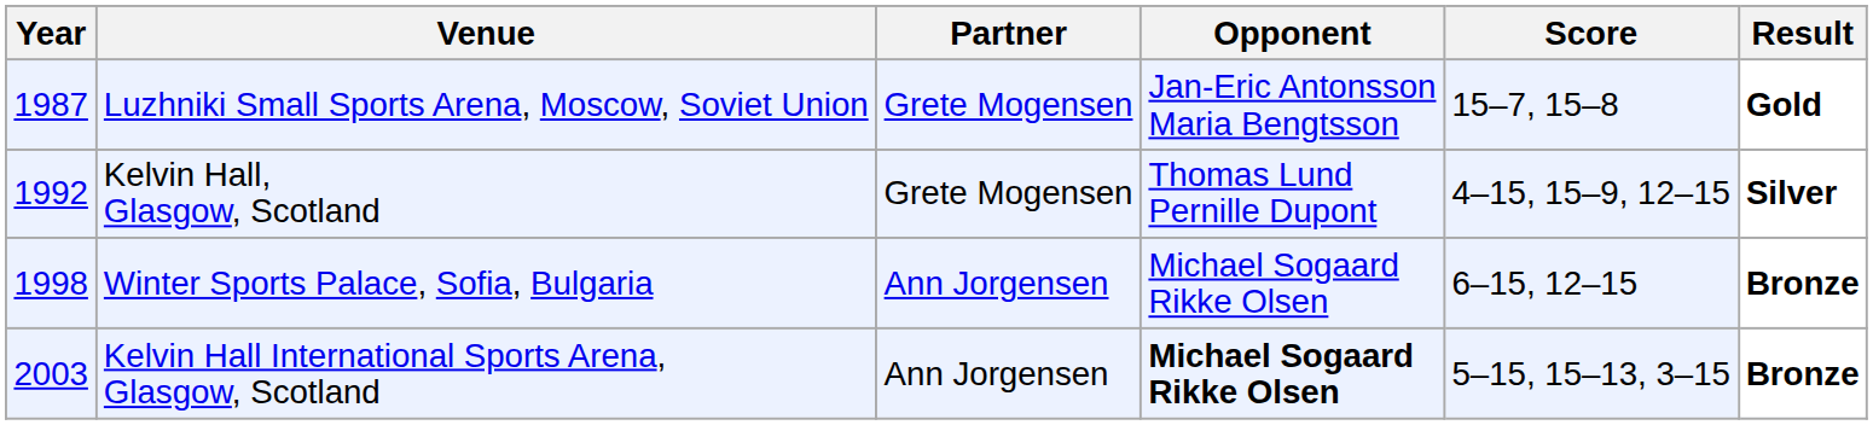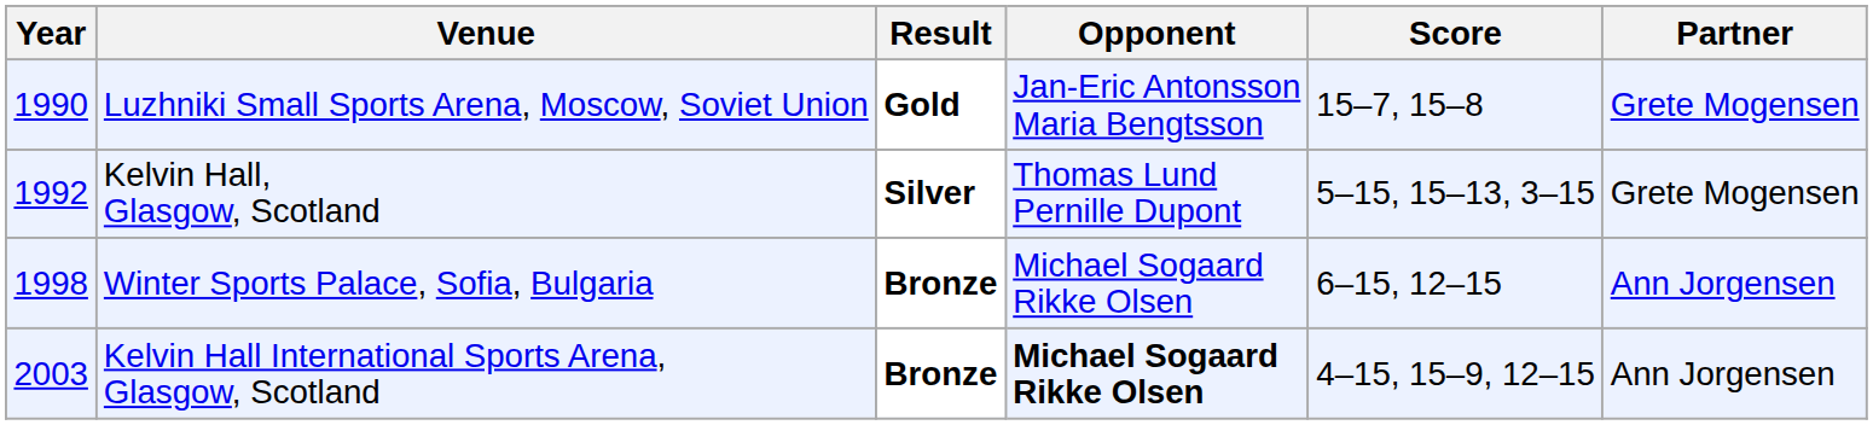 <table class="sortable wikitable" style="font-size: 90%;">
 <tr>
 <th>Year</th>
 <th>Venue</th>
-<th>Partner</th>
+<th>Result</th>
 <th>Opponent</th>
 <th>Score</th>
-<th>Result</th>
+<th>Partner</th>
 </tr>
 <tr style="background:#ECF2FF">
-<td align="center"><a href='#'>1987</a></td>
+<td align="center"><a href='#'>1990</a></td>
 <td align="left"><a href='#'>Luzhniki Small Sports Arena</a>, <a href='#'>Moscow</a>, <a href='#'>Soviet Union</a></td>
-<td align="left"> <a href='#'>Grete Mogensen</a></td>
+<td style="text-align:left; background: white"> <strong>Gold</strong></td>
 <td align="left"> <a href='#'>Jan-Eric Antonsson</a> <br>  <a href='#'>Maria Bengtsson</a></td>
 <td align="left">15–7, 15–8</td>
-<td style="text-align:left; background: white"> <strong>Gold</strong></td>
+<td align="left"> <a href='#'>Grete Mogensen</a></td>
 </tr>
 <tr style="background:#ECF2FF">
 <td align="center"><a href='#'>1992</a></td>
 <td align="left">Kelvin Hall,<br><a href='#'>Glasgow</a>, Scotland</td>
+<td style="text-align:left; background: white"> <strong>Silver</strong></td>
+<td align="left"> <a href='#'>Thomas Lund</a> <br>  <a href='#'>Pernille Dupont</a></td>
+<td align="left">5–15, 15–13, 3–15</td>
 <td align="left"> Grete Mogensen</td>
-<td align="left"> <a href='#'>Thomas Lund</a> <br>  <a href='#'>Pernille Dupont</a></td>
-<td align="left">4–15, 15–9, 12–15</td>
-<td style="text-align:left; background: white"> <strong>Silver</strong></td>
 </tr>
 <tr style="background:#ECF2FF">
 <td align="center"><a href='#'>1998</a></td>
 <td align="left"><a href='#'>Winter Sports Palace</a>, <a href='#'>Sofia</a>, <a href='#'>Bulgaria</a></td>
-<td align="left"> <a href='#'>Ann Jorgensen</a></td>
+<td style="text-align:left; background:white"> <strong>Bronze</strong></td>
 <td align="left"> <a href='#'>Michael Sogaard</a> <br>  <a href='#'>Rikke Olsen</a></td>
 <td align="left">6–15, 12–15</td>
-<td style="text-align:left; background:white"> <strong>Bronze</strong></td>
+<td align="left"> <a href='#'>Ann Jorgensen</a></td>
 </tr>
 <tr style="background:#ECF2FF">
 <td align="center"><a href='#'>2003</a></td>
 <td align="left"><a href='#'>Kelvin Hall International Sports Arena</a>,<br><a href='#'>Glasgow</a>, Scotland</td>
+<td style="text-align:left; background:white"> <strong>Bronze</strong></td>
+<td align="left"><strong> Michael Sogaard <br>  Rikke Olsen</strong></td>
+<td align="left">4–15, 15–9, 12–15</td>
 <td align="left"> Ann Jorgensen</td>
-<td align="left"><strong> Michael Sogaard <br>  Rikke Olsen</strong></td>
-<td align="left">5–15, 15–13, 3–15</td>
-<td style="text-align:left; background:white"> <strong>Bronze</strong></td>
 </tr>
 </table>
